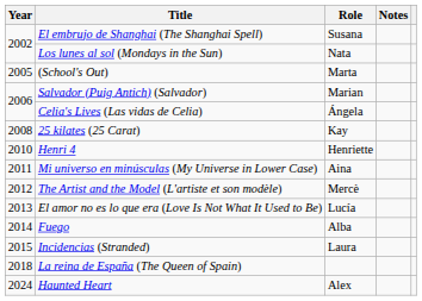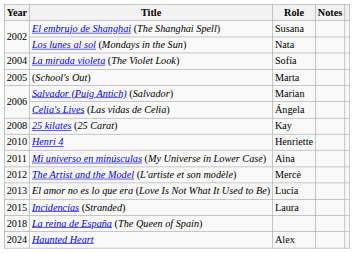 <table class="wikitable sortable">
 <tr>
 <th>Year</th>
 <th>Title</th>
 <th>Role</th>
 <th class="unsortable">Notes</th>
 <th class="unsortable"></th>
 </tr>
 <tr>
 <td rowspan="2" align = "center">2002</td>
 <td><em><a href='#'>El embrujo de Shanghai</a></em> (<em>The Shanghai Spell</em>)</td>
 <td>Susana</td>
 <td></td>
 <td align = "center"></td>
 </tr>
 <tr>
 <td><em><a href='#'>Los lunes al sol</a></em> (<em>Mondays in the Sun</em>)</td>
 <td>Nata</td>
+<td></td>
+<td align = "center"></td>
+</tr>
+<tr>
+<td align = "center">2004</td>
+<td><em><a href='#'>La mirada violeta</a></em> (<em>The Violet Look</em>)</td>
+<td>Sofía</td>
 <td></td>
 <td align = "center"></td>
 </tr>
 <tr>
 <td align = "center">2005</td>
 <td><em></em> (<em>School's Out</em>)</td>
 <td>Marta</td>
 <td></td>
 <td align = "center"></td>
 </tr>
 <tr>
 <td rowspan="2" align = "center">2006</td>
 <td><em><a href='#'>Salvador (Puig Antich)</a></em> (<em>Salvador</em>)</td>
 <td>Marian</td>
 <td></td>
 <td align = "center"></td>
 </tr>
 <tr>
 <td><em><a href='#'>Celia's Lives</a></em> (<em>Las vidas de Celia</em>)</td>
 <td>Ángela</td>
 <td></td>
 <td align = "center"></td>
 </tr>
 <tr>
 <td rowspan="1" align = "center">2008</td>
 <td><em><a href='#'>25 kilates</a></em> (<em>25 Carat</em>)</td>
 <td>Kay</td>
 <td></td>
 <td align = "center"></td>
 </tr>
 <tr>
 <td align = "center">2010</td>
 <td><em><a href='#'>Henri 4</a></em></td>
 <td>Henriette</td>
 <td></td>
 <td align = "center"></td>
 </tr>
 <tr>
 <td align = "center">2011</td>
 <td><em><a href='#'>Mi universo en minúsculas</a></em> (<em>My Universe in Lower Case</em>)</td>
 <td>Aina</td>
 <td></td>
 <td align = "center"></td>
 </tr>
 <tr>
 <td align = "center">2012</td>
 <td><em><a href='#'>The Artist and the Model</a></em> (<em>L'artiste et son modèle</em>)</td>
 <td>Mercè</td>
 <td></td>
 <td align = "center"></td>
 </tr>
 <tr>
 <td align = "center">2013</td>
 <td><em>El amor no es lo que era</em> (<em>Love Is Not What It Used to Be</em>)</td>
 <td>Lucía</td>
 <td></td>
 <td align = "center"></td>
 </tr>
 <tr>
-<td align = "center">2014</td>
-<td><em><a href='#'>Fuego</a></em></td>
-<td>Alba</td>
-<td></td>
-<td align = "center"></td>
-</tr>
-<tr>
 <td align = "center">2015</td>
 <td><em><a href='#'>Incidencias</a></em> (<em>Stranded</em>)</td>
 <td>Laura</td>
 <td></td>
 <td align = "center"></td>
 </tr>
 <tr>
 <td align = "center">2018</td>
 <td><em><a href='#'>La reina de España</a></em> (<em>The Queen of Spain</em>)</td>
 <td></td>
 <td></td>
 </tr>
 <tr>
 <td align = "center">2024</td>
 <td><em><a href='#'>Haunted Heart</a></em></td>
 <td>Alex</td>
 <td></td>
 <td align = "center"></td>
 </tr>
 </table>
